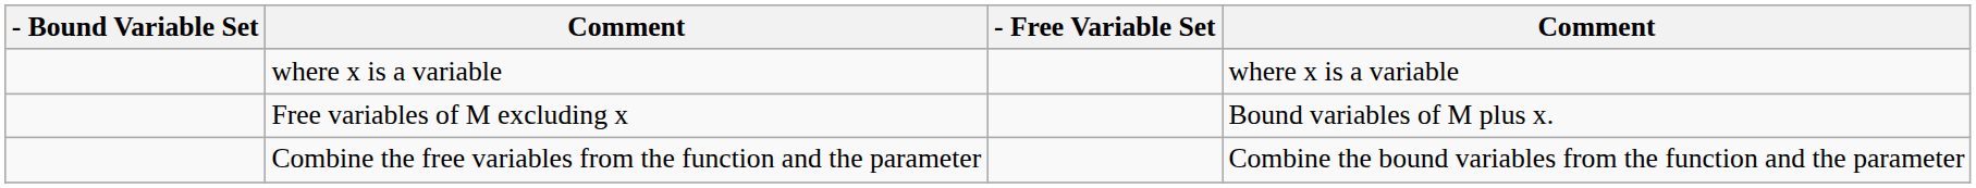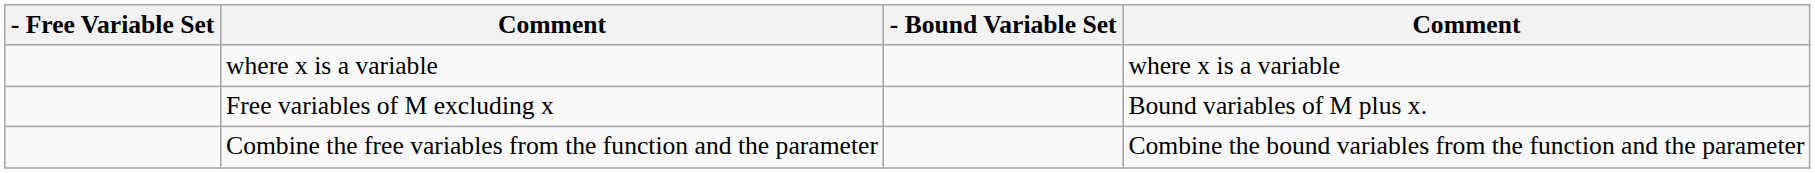 <table class="wikitable">
 <tr>
+<th> - Free Variable Set</th>
+<th>Comment</th>
 <th> - Bound Variable Set</th>
-<th>Comment</th>
-<th> - Free Variable Set</th>
 <th>Comment</th>
 </tr>
 <tr>
 <td></td>
 <td>where x is a variable</td>
 <td></td>
 <td>where x is a variable</td>
 </tr>
 <tr>
 <td></td>
 <td>Free variables of M excluding x</td>
 <td></td>
 <td>Bound variables of M plus x.</td>
 </tr>
 <tr>
 <td></td>
 <td>Combine the free variables from the function and the parameter</td>
 <td></td>
 <td>Combine the bound variables from the function and the parameter</td>
 </tr>
 </table>
